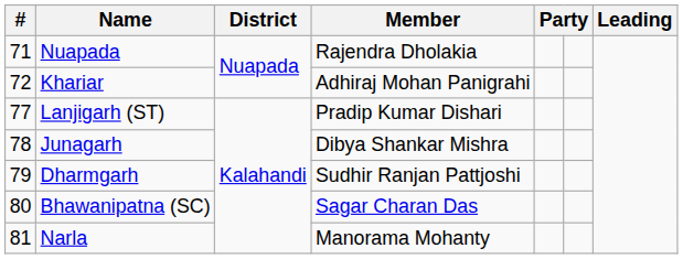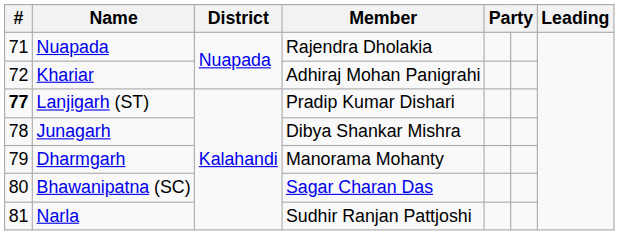 <table class="wikitable sortable">
 <tr>
 <th>#</th>
 <th>Name</th>
 <th>District</th>
 <th>Member</th>
 <th colspan="2">Party</th>
 <th colspan="2">Leading<br></th>
 </tr>
 <tr>
 <td>71</td>
 <td><a href='#'>Nuapada</a></td>
 <td rowspan="2"><a href='#'>Nuapada</a></td>
 <td>Rajendra Dholakia</td>
 <td></td>
 <td></td>
 </tr>
 <tr>
 <td>72</td>
 <td><a href='#'>Khariar</a></td>
 <td>Adhiraj Mohan Panigrahi</td>
 <td></td>
 <td></td>
 </tr>
 <tr>
-<td>77</td>
+<td><strong>77</strong></td>
 <td><a href='#'>Lanjigarh</a> (ST)</td>
 <td rowspan="5"><a href='#'>Kalahandi</a></td>
 <td>Pradip Kumar Dishari</td>
 <td></td>
 <td></td>
 </tr>
 <tr>
 <td>78</td>
 <td><a href='#'>Junagarh</a></td>
 <td>Dibya Shankar Mishra</td>
 <td></td>
 <td></td>
 </tr>
 <tr>
 <td>79</td>
 <td><a href='#'>Dharmgarh</a></td>
-<td>Sudhir Ranjan Pattjoshi</td>
+<td>Manorama Mohanty</td>
 <td></td>
 <td></td>
 </tr>
 <tr>
 <td>80</td>
 <td><a href='#'>Bhawanipatna</a> (SC)</td>
 <td><a href='#'>Sagar Charan Das</a></td>
 <td></td>
 <td></td>
 </tr>
 <tr>
 <td>81</td>
 <td><a href='#'>Narla</a></td>
-<td>Manorama Mohanty</td>
+<td>Sudhir Ranjan Pattjoshi</td>
 <td></td>
 <td></td>
 </tr>
 </table>
